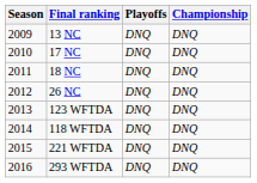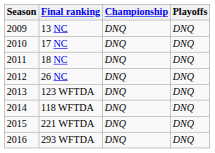 <table class="wikitable sortable">
 <tr>
 <th>Season</th>
 <th><a href='#'>Final ranking</a></th>
+<th><a href='#'>Championship</a></th>
 <th>Playoffs</th>
-<th><a href='#'>Championship</a></th>
 </tr>
 <tr>
 <td>2009</td>
 <td>13 <a href='#'>NC</a></td>
 <td><em>DNQ</em></td>
 <td><em>DNQ</em></td>
 </tr>
 <tr>
 <td>2010</td>
 <td>17 <a href='#'>NC</a></td>
 <td><em>DNQ</em></td>
 <td><em>DNQ</em></td>
 </tr>
 <tr>
 <td>2011</td>
 <td>18 <a href='#'>NC</a></td>
 <td><em>DNQ</em></td>
 <td><em>DNQ</em></td>
 </tr>
 <tr>
 <td>2012</td>
 <td>26 <a href='#'>NC</a></td>
 <td><em>DNQ</em></td>
 <td><em>DNQ</em></td>
 </tr>
 <tr>
 <td>2013</td>
 <td>123 WFTDA</td>
 <td><em>DNQ</em></td>
 <td><em>DNQ</em></td>
 </tr>
 <tr>
 <td>2014</td>
 <td>118 WFTDA</td>
 <td><em>DNQ</em></td>
 <td><em>DNQ</em></td>
 </tr>
 <tr>
 <td>2015</td>
 <td>221 WFTDA</td>
 <td><em>DNQ</em></td>
 <td><em>DNQ</em></td>
 </tr>
 <tr>
 <td>2016</td>
 <td>293 WFTDA</td>
 <td><em>DNQ</em></td>
 <td><em>DNQ</em></td>
 </tr>
 </table>
